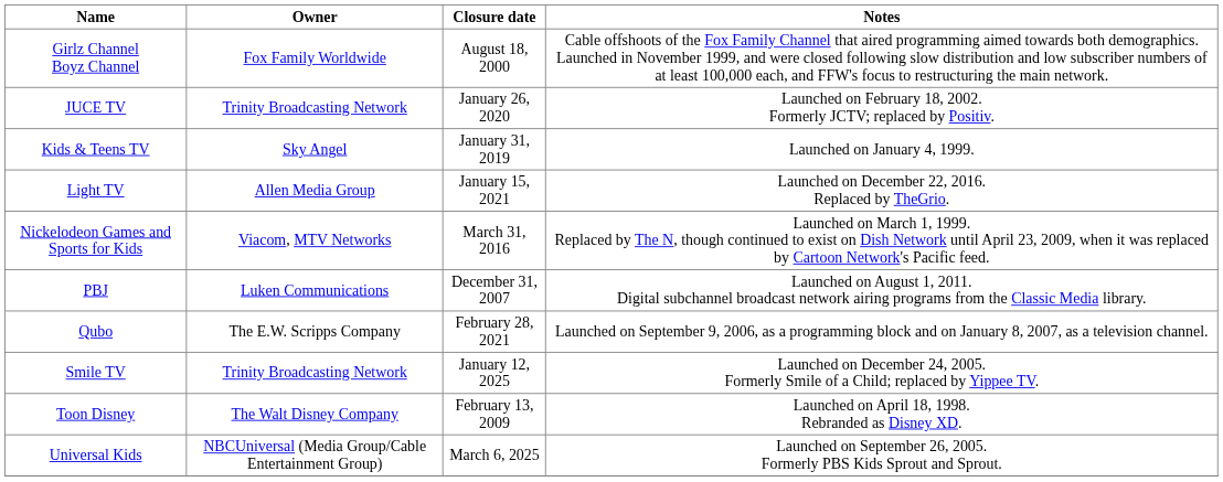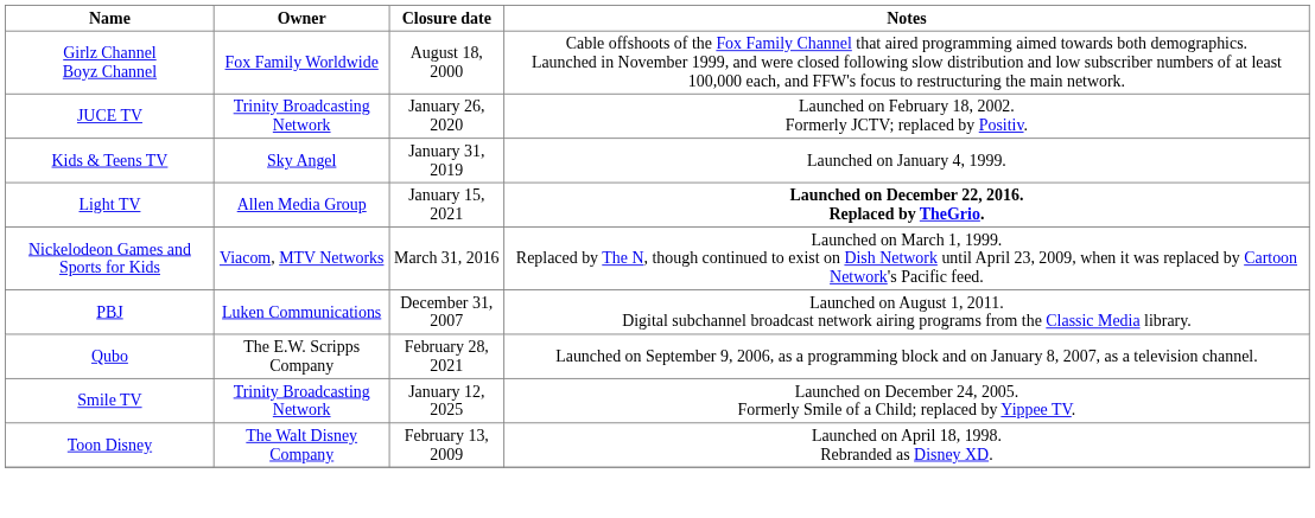 <table class="toccolours sortable" style="border-collapse: collapse; text-align: center" width="100%" border="1" cellpadding="3">
 <tr>
 <th>Name</th>
 <th>Owner</th>
 <th>Closure date</th>
 <th>Notes</th>
 </tr>
 <tr>
 <td><a href='#'>Girlz Channel<br>Boyz Channel</a></td>
 <td><a href='#'>Fox Family Worldwide</a></td>
 <td>August 18, 2000</td>
 <td>Cable offshoots of the <a href='#'>Fox Family Channel</a> that aired programming aimed towards both demographics.<br>Launched in November 1999, and were closed following slow distribution and low subscriber numbers of at least 100,000 each, and FFW's focus to restructuring the main network.</td>
 </tr>
 <tr>
 <td><a href='#'>JUCE TV</a></td>
 <td><a href='#'>Trinity Broadcasting Network</a></td>
 <td>January 26, 2020</td>
 <td>Launched on February 18, 2002.<br>Formerly JCTV; replaced by <a href='#'>Positiv</a>.</td>
 </tr>
 <tr>
 <td><a href='#'>Kids & Teens TV</a></td>
 <td><a href='#'>Sky Angel</a></td>
 <td>January 31, 2019</td>
 <td>Launched on January 4, 1999.</td>
 </tr>
 <tr>
 <td><a href='#'>Light TV</a></td>
 <td><a href='#'>Allen Media Group</a></td>
 <td>January 15, 2021</td>
-<td>Launched on December 22, 2016.<br>Replaced by <a href='#'>TheGrio</a>.</td>
+<td><strong>Launched on December 22, 2016.<br>Replaced by <a href='#'>TheGrio</a>.</strong></td>
 </tr>
 <tr>
 <td><a href='#'>Nickelodeon Games and Sports for Kids</a></td>
 <td><a href='#'>Viacom</a>, <a href='#'>MTV Networks</a></td>
 <td>March 31, 2016</td>
 <td>Launched on March 1, 1999.<br>Replaced by <a href='#'>The N</a>, though continued to exist on <a href='#'>Dish Network</a> until April 23, 2009, when it was replaced by <a href='#'>Cartoon Network</a>'s Pacific feed.</td>
 </tr>
 <tr>
 <td><a href='#'>PBJ</a></td>
 <td><a href='#'>Luken Communications</a></td>
 <td>December 31, 2007</td>
 <td>Launched on August 1, 2011.<br>Digital subchannel broadcast network airing programs from the <a href='#'>Classic Media</a> library.</td>
 </tr>
 <tr>
 <td><a href='#'>Qubo</a></td>
 <td>The E.W. Scripps Company</td>
 <td>February 28, 2021</td>
 <td>Launched on September 9, 2006, as a programming block and on January 8, 2007, as a television channel.</td>
 </tr>
 <tr>
 <td><a href='#'>Smile TV</a></td>
 <td><a href='#'>Trinity Broadcasting Network</a></td>
 <td>January 12, 2025</td>
 <td>Launched on December 24, 2005.<br>Formerly Smile of a Child; replaced by <a href='#'>Yippee TV</a>.</td>
 </tr>
 <tr>
 <td><a href='#'>Toon Disney</a></td>
 <td><a href='#'>The Walt Disney Company</a></td>
 <td>February 13, 2009</td>
 <td>Launched on April 18, 1998.<br>Rebranded as <a href='#'>Disney XD</a>.</td>
 </tr>
 <tr>
-<td><a href='#'>Universal Kids</a></td>
-<td><a href='#'>NBCUniversal</a> (Media Group/Cable Entertainment Group)</td>
-<td>March 6, 2025</td>
-<td>Launched on September 26, 2005.<br>Formerly PBS Kids Sprout and Sprout.</td>
-</tr>
-<tr>
 </tr>
 </table>
